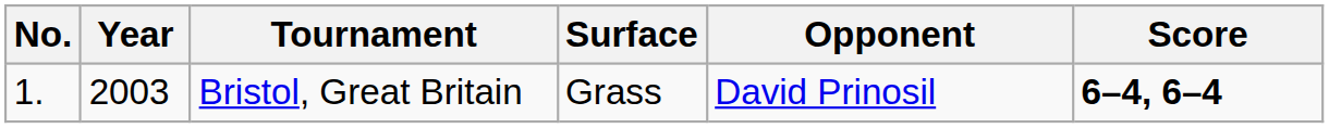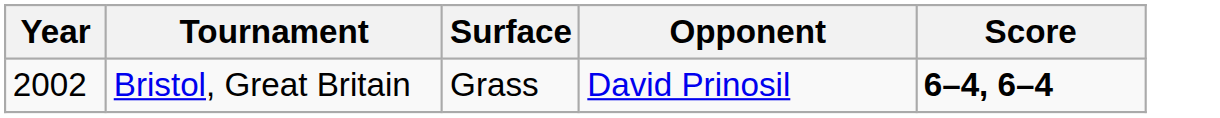 <table class="sortable wikitable" style=font-size:97%>
 <tr>
-<th style="width:20px" class="unsortable">No.</th>
 <th style="width:40px">Year</th>
 <th style="width:150px">Tournament</th>
 <th style="width:50px">Surface</th>
 <th style="width:150px">Opponent</th>
 <th style="width:100px" class="unsortable">Score</th>
 </tr>
 <tr>
-<td>1.</td>
-<td>2003</td>
+<td>2002</td>
 <td><a href='#'>Bristol</a>, Great Britain</td>
 <td>Grass</td>
 <td> <a href='#'>David Prinosil</a></td>
 <td><strong>6–4, 6–4</strong></td>
 </tr>
 </table>
